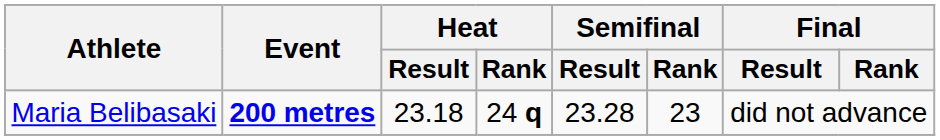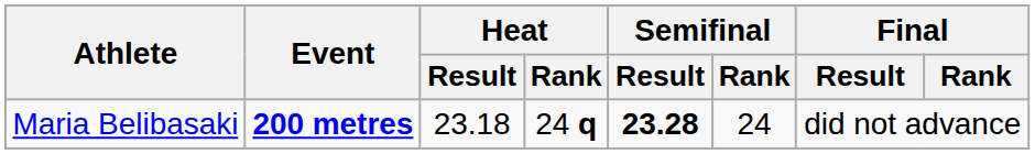 <table class="wikitable" style="font-size:90%">
 <tr>
 <th rowspan="2">Athlete</th>
 <th rowspan="2">Event</th>
 <th colspan="2">Heat</th>
 <th colspan="2">Semifinal</th>
 <th colspan="2">Final</th>
 </tr>
 <tr style="font-size:95%">
 <th>Result</th>
 <th>Rank</th>
 <th>Result</th>
 <th>Rank</th>
 <th>Result</th>
 <th>Rank</th>
 </tr>
 <tr style=text-align:center>
 <td style=text-align:left><a href='#'>Maria Belibasaki</a></td>
 <td style=text-align:left><strong><a href='#'>200 metres</a></strong></td>
 <td>23.18</td>
 <td>24 <strong>q</strong></td>
-<td>23.28</td>
-<td>23</td>
+<td><strong>23.28</strong></td>
+<td>24</td>
 <td colspan="2">did not advance</td>
 </tr>
 </table>
